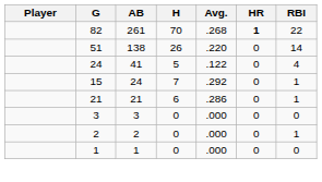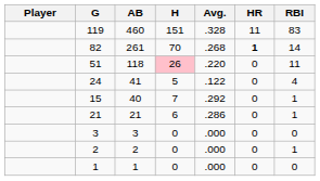 <table class="wikitable sortable">
 <tr>
 <th bgcolor="#DDDDFF" width="16%">Player</th>
 <th bgcolor="#DDDDFF" width="9%">G</th>
 <th bgcolor="#DDDDFF" width="9%">AB</th>
 <th bgcolor="#DDDDFF" width="9%">H</th>
 <th bgcolor="#DDDDFF" width="9%">Avg.</th>
 <th bgcolor="#DDDDFF" width="9%">HR</th>
 <th bgcolor="#DDDDFF" width="9%">RBI</th>
 </tr>
 <tr align="center">
 <td></td>
+<td>119</td>
+<td>460</td>
+<td>151</td>
+<td>.328</td>
+<td>11</td>
+<td>83</td>
+</tr>
+<tr align="center">
+<td></td>
 <td>82</td>
 <td>261</td>
 <td>70</td>
 <td>.268</td>
 <td><strong>1</strong></td>
-<td>22</td>
+<td>14</td>
 </tr>
 <tr align="center">
 <td></td>
 <td>51</td>
-<td>138</td>
-<td>26</td>
+<td>118</td>
+<td style="background: pink;">26</td>
 <td>.220</td>
 <td>0</td>
-<td>14</td>
+<td>11</td>
 </tr>
 <tr align="center">
 <td></td>
 <td>24</td>
 <td>41</td>
 <td>5</td>
 <td>.122</td>
 <td>0</td>
 <td>4</td>
 </tr>
 <tr align="center">
 <td></td>
 <td>15</td>
-<td>24</td>
+<td>40</td>
 <td>7</td>
 <td>.292</td>
 <td>0</td>
 <td>1</td>
 </tr>
 <tr align=center>
 <td></td>
 <td>21</td>
 <td>21</td>
 <td>6</td>
 <td>.286</td>
 <td>0</td>
 <td>1</td>
 </tr>
 <tr align="center">
 <td></td>
 <td>3</td>
 <td>3</td>
 <td>0</td>
 <td>.000</td>
 <td>0</td>
 <td>0</td>
 </tr>
 <tr align="center">
 <td></td>
 <td>2</td>
 <td>2</td>
 <td>0</td>
 <td>.000</td>
 <td>0</td>
 <td>1</td>
 </tr>
 <tr align="center">
 <td></td>
 <td>1</td>
 <td>1</td>
 <td>0</td>
 <td>.000</td>
 <td>0</td>
 <td>0</td>
 </tr>
 </table>
